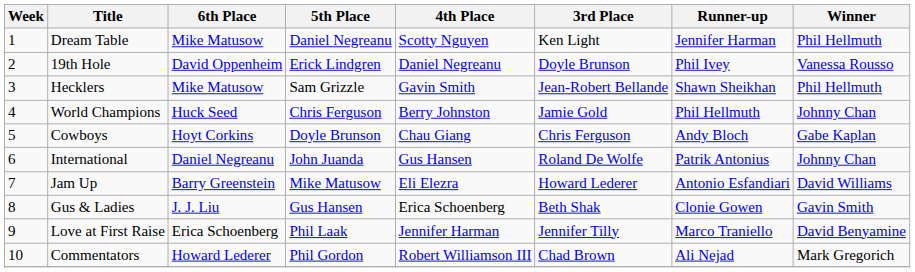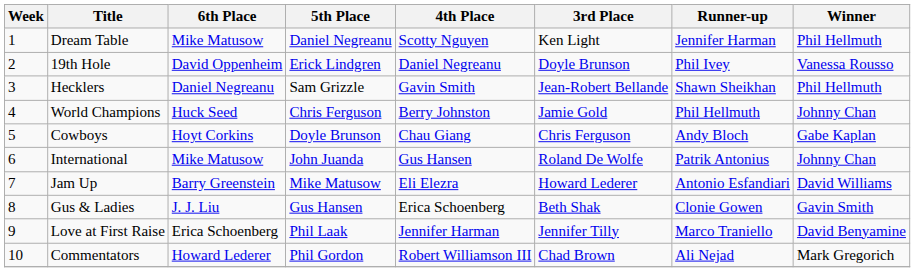 <table class="wikitable" >
 <tr>
 <th>Week</th>
 <th>Title</th>
 <th>6th Place</th>
 <th>5th Place</th>
 <th>4th Place</th>
 <th>3rd Place</th>
 <th>Runner-up</th>
 <th>Winner</th>
 </tr>
 <tr>
 <td>1</td>
 <td>Dream Table</td>
 <td><a href='#'>Mike Matusow</a></td>
 <td><a href='#'>Daniel Negreanu</a></td>
 <td><a href='#'>Scotty Nguyen</a></td>
 <td>Ken Light</td>
 <td><a href='#'>Jennifer Harman</a></td>
 <td><a href='#'>Phil Hellmuth</a></td>
 </tr>
 <tr>
 <td>2</td>
 <td>19th Hole</td>
 <td David Oppenheim (poker player)><a href='#'>David Oppenheim</a></td>
 <td><a href='#'>Erick Lindgren</a></td>
 <td><a href='#'>Daniel Negreanu</a></td>
 <td><a href='#'>Doyle Brunson</a></td>
 <td><a href='#'>Phil Ivey</a></td>
 <td><a href='#'>Vanessa Rousso</a></td>
 </tr>
 <tr>
 <td>3</td>
 <td>Hecklers</td>
-<td><a href='#'>Mike Matusow</a></td>
+<td><a href='#'>Daniel Negreanu</a></td>
 <td>Sam Grizzle</td>
 <td><a href='#'>Gavin Smith</a></td>
 <td><a href='#'>Jean-Robert Bellande</a></td>
 <td><a href='#'>Shawn Sheikhan</a></td>
 <td><a href='#'>Phil Hellmuth</a></td>
 </tr>
 <tr>
 <td>4</td>
 <td>World Champions</td>
 <td><a href='#'>Huck Seed</a></td>
 <td><a href='#'>Chris Ferguson</a></td>
 <td><a href='#'>Berry Johnston</a></td>
 <td><a href='#'>Jamie Gold</a></td>
 <td><a href='#'>Phil Hellmuth</a></td>
 <td><a href='#'>Johnny Chan</a></td>
 </tr>
 <tr>
 <td>5</td>
 <td>Cowboys</td>
 <td><a href='#'>Hoyt Corkins</a></td>
 <td><a href='#'>Doyle Brunson</a></td>
 <td><a href='#'>Chau Giang</a></td>
 <td><a href='#'>Chris Ferguson</a></td>
 <td><a href='#'>Andy Bloch</a></td>
 <td><a href='#'>Gabe Kaplan</a></td>
 </tr>
 <tr>
 <td>6</td>
 <td>International</td>
-<td><a href='#'>Daniel Negreanu</a></td>
+<td><a href='#'>Mike Matusow</a></td>
 <td><a href='#'>John Juanda</a></td>
 <td><a href='#'>Gus Hansen</a></td>
 <td><a href='#'>Roland De Wolfe</a></td>
 <td><a href='#'>Patrik Antonius</a></td>
 <td><a href='#'>Johnny Chan</a></td>
 </tr>
 <tr>
 <td>7</td>
 <td>Jam Up</td>
 <td><a href='#'>Barry Greenstein</a></td>
 <td><a href='#'>Mike Matusow</a></td>
 <td><a href='#'>Eli Elezra</a></td>
 <td><a href='#'>Howard Lederer</a></td>
 <td><a href='#'>Antonio Esfandiari</a></td>
 <td><a href='#'>David Williams</a></td>
 </tr>
 <tr>
 <td>8</td>
 <td>Gus & Ladies</td>
 <td><a href='#'>J. J. Liu</a></td>
 <td><a href='#'>Gus Hansen</a></td>
 <td>Erica Schoenberg</td>
 <td><a href='#'>Beth Shak</a></td>
 <td><a href='#'>Clonie Gowen</a></td>
 <td><a href='#'>Gavin Smith</a></td>
 </tr>
 <tr>
 <td>9</td>
 <td>Love at First Raise</td>
 <td>Erica Schoenberg</td>
 <td><a href='#'>Phil Laak</a></td>
 <td><a href='#'>Jennifer Harman</a></td>
 <td><a href='#'>Jennifer Tilly</a></td>
 <td><a href='#'>Marco Traniello</a></td>
 <td><a href='#'>David Benyamine</a></td>
 </tr>
 <tr>
 <td>10</td>
 <td>Commentators</td>
 <td><a href='#'>Howard Lederer</a></td>
 <td><a href='#'>Phil Gordon</a></td>
 <td><a href='#'>Robert Williamson III</a></td>
 <td><a href='#'>Chad Brown</a></td>
 <td><a href='#'>Ali Nejad</a></td>
 <td>Mark Gregorich</td>
 </tr>
 <tr>
 </tr>
 </table>
